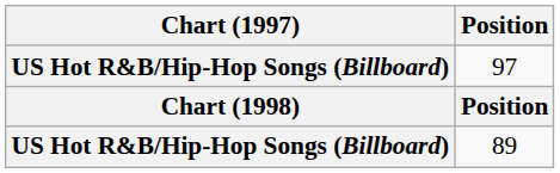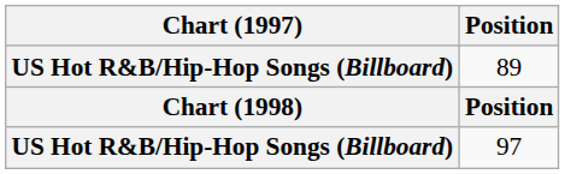 <table class="wikitable plainrowheaders" style="text-align:center">
 <tr>
 <th scope="col">Chart (1997)</th>
 <th scope="col">Position</th>
 </tr>
 <tr>
 <th scope="row">US Hot R&B/Hip-Hop Songs (<em>Billboard</em>)</th>
-<td>97</td>
+<td>89</td>
 </tr>
 <tr>
 <th scope="col">Chart (1998)</th>
 <th scope="col">Position</th>
 </tr>
 <tr>
 <th scope="row">US Hot R&B/Hip-Hop Songs (<em>Billboard</em>)</th>
-<td>89</td>
+<td>97</td>
 </tr>
 </table>
